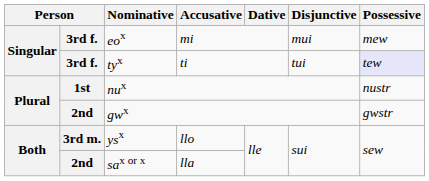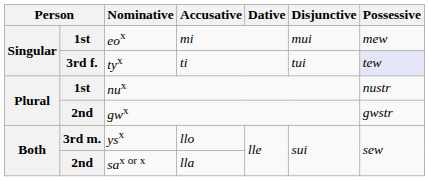 <table class="wikitable">
 <tr>
 <th colspan="2">Person</th>
 <th>Nominative</th>
 <th>Accusative</th>
 <th>Dative</th>
 <th>Disjunctive</th>
 <th>Possessive</th>
 </tr>
 <tr>
 <th rowspan="2">Singular</th>
-<th>3rd f.</th>
+<th>1st</th>
 <td><em>eo</em><sup><span>x</span></sup></td>
 <td colspan="2"><em>mi</em></td>
 <td><em>mui</em></td>
 <td><em>mew</em></td>
 </tr>
 <tr>
 <th>3rd f.</th>
 <td><em>ty</em><sup><span>x</span></sup></td>
 <td colspan="2"><em>ti</em></td>
 <td><em>tui</em></td>
 <td style="background: lavender;"><em>tew</em></td>
 </tr>
 <tr>
 <th rowspan="2">Plural</th>
 <th>1st</th>
 <td colspan="4"><em>nu</em><sup><span>x</span></sup></td>
 <td><em>nustr</em></td>
 </tr>
 <tr>
 <th>2nd</th>
 <td colspan="4"><em>gw</em><sup><span>x</span></sup></td>
 <td><em>gwstr</em></td>
 </tr>
 <tr>
 <th rowspan="2">Both</th>
 <th>3rd m.</th>
 <td><em>ys</em><sup><span>x</span></sup></td>
 <td><em>llo</em></td>
 <td rowspan="2"><em>lle</em></td>
 <td rowspan="2"><em>sui</em></td>
 <td rowspan="2"><em>sew</em></td>
 </tr>
 <tr>
 <th>2nd</th>
 <td><em>sa</em><sup><span>x</span> or <span>x</span></sup></td>
 <td><em>lla</em></td>
 </tr>
 </table>
